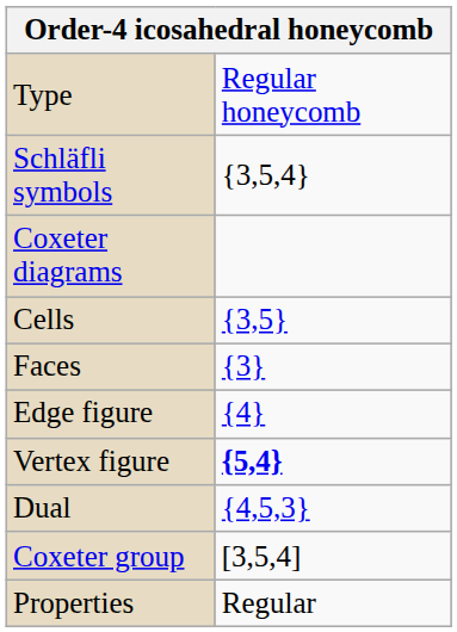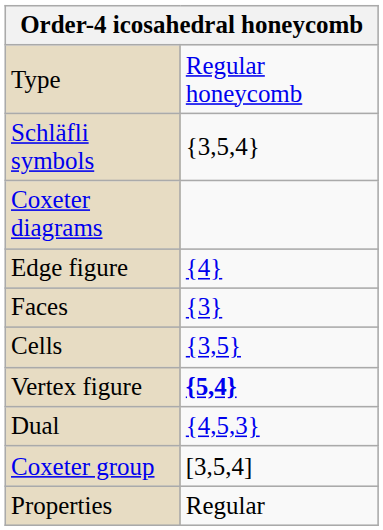 <table class="wikitable" align="right" style="margin-left:10px" width=240>
 <tr>
 <th bgcolor=#e7dcc3 colspan=2>Order-4 icosahedral honeycomb</th>
 </tr>
 <tr>
 <td bgcolor=#e7dcc3>Type</td>
 <td><a href='#'>Regular honeycomb</a></td>
 </tr>
 <tr>
 <td bgcolor=#e7dcc3><a href='#'>Schläfli symbols</a></td>
 <td>{3,5,4}</td>
 </tr>
 <tr>
 <td bgcolor=#e7dcc3><a href='#'>Coxeter diagrams</a></td>
 <td></td>
 </tr>
 <tr>
-<td bgcolor=#e7dcc3>Cells</td>
-<td><a href='#'>{3,5}</a> </td>
+<td bgcolor=#e7dcc3>Edge figure</td>
+<td><a href='#'>{4}</a></td>
 </tr>
 <tr>
 <td bgcolor=#e7dcc3>Faces</td>
 <td><a href='#'>{3}</a></td>
 </tr>
 <tr>
-<td bgcolor=#e7dcc3>Edge figure</td>
-<td><a href='#'>{4}</a></td>
+<td bgcolor=#e7dcc3>Cells</td>
+<td><a href='#'>{3,5}</a> </td>
 </tr>
 <tr>
 <td bgcolor=#e7dcc3>Vertex figure</td>
 <td><strong><a href='#'>{5,4}</a> </strong></td>
 </tr>
 <tr>
 <td bgcolor=#e7dcc3>Dual</td>
 <td><a href='#'>{4,5,3}</a></td>
 </tr>
 <tr>
 <td bgcolor=#e7dcc3><a href='#'>Coxeter group</a></td>
 <td>[3,5,4]</td>
 </tr>
 <tr>
 <td bgcolor=#e7dcc3>Properties</td>
 <td>Regular</td>
 </tr>
 </table>
